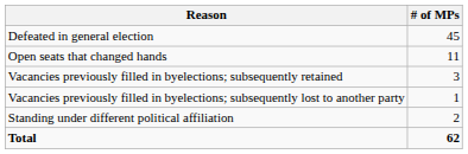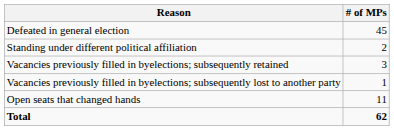 <table class="wikitable">
 <tr>
 <th>Reason</th>
 <th># of MPs</th>
 </tr>
 <tr>
 <td>Defeated in general election</td>
 <td style="text-align:right">45</td>
 </tr>
 <tr>
-<td>Open seats that changed hands</td>
-<td style="text-align:right">11</td>
+<td>Standing under different political affiliation</td>
+<td style="text-align:right">2</td>
 </tr>
 <tr>
 <td>Vacancies previously filled in byelections; subsequently retained</td>
 <td style="text-align:right">3</td>
 </tr>
 <tr>
 <td>Vacancies previously filled in byelections; subsequently lost to another party</td>
 <td style="text-align:right">1</td>
 </tr>
 <tr>
-<td>Standing under different political affiliation</td>
-<td style="text-align:right">2</td>
+<td>Open seats that changed hands</td>
+<td style="text-align:right">11</td>
 </tr>
 <tr>
 <td><strong>Total</strong></td>
 <td style="text-align:right"><strong>62</strong></td>
 </tr>
 </table>
